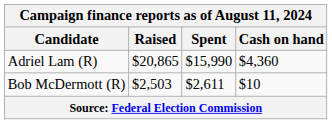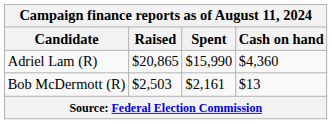 <table class="wikitable sortable">
 <tr>
 <th colspan=4>Campaign finance reports as of August 11, 2024</th>
 </tr>
 <tr style="text-align:center;">
 <th>Candidate</th>
 <th>Raised</th>
 <th>Spent</th>
 <th>Cash on hand</th>
 </tr>
 <tr>
 <td>Adriel Lam (R)</td>
 <td>$20,865</td>
 <td>$15,990</td>
 <td>$4,360</td>
 </tr>
 <tr>
 <td>Bob McDermott (R)</td>
 <td>$2,503</td>
-<td>$2,611</td>
-<td>$10</td>
+<td>$2,161</td>
+<td>$13</td>
 </tr>
 <tr>
 <th colspan="4"><small>Source: <a href='#'>Federal Election Commission</a></small></th>
 </tr>
 </table>
